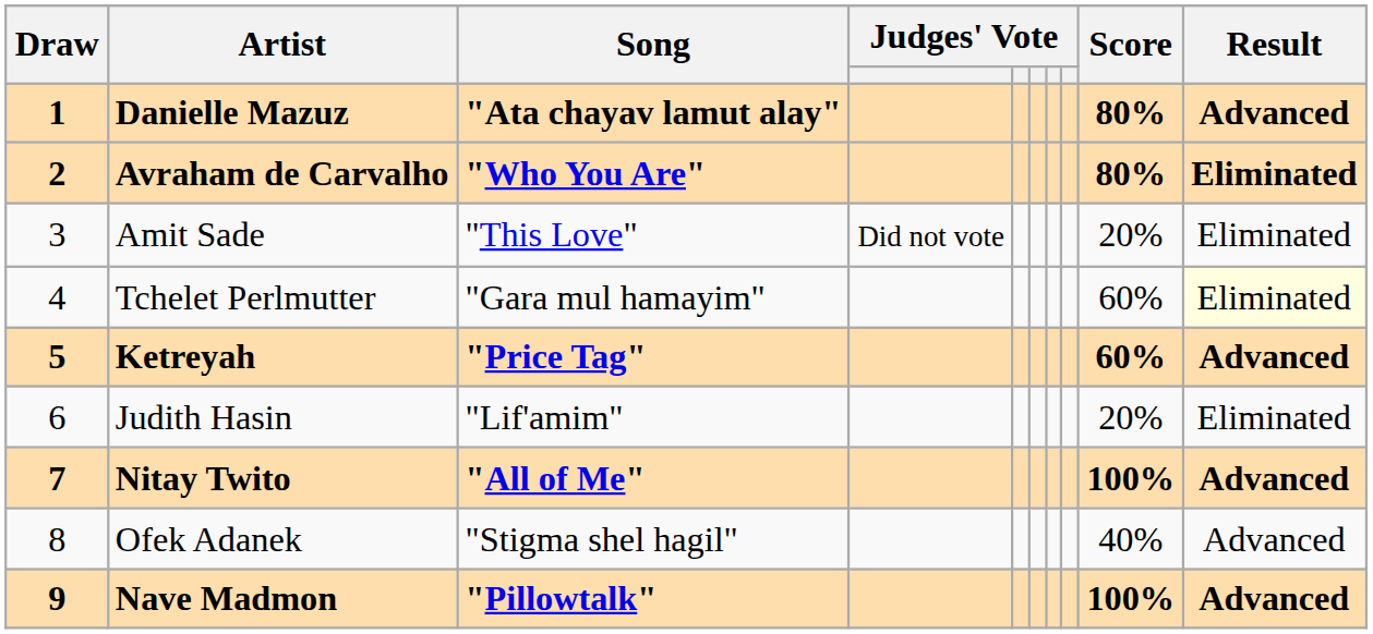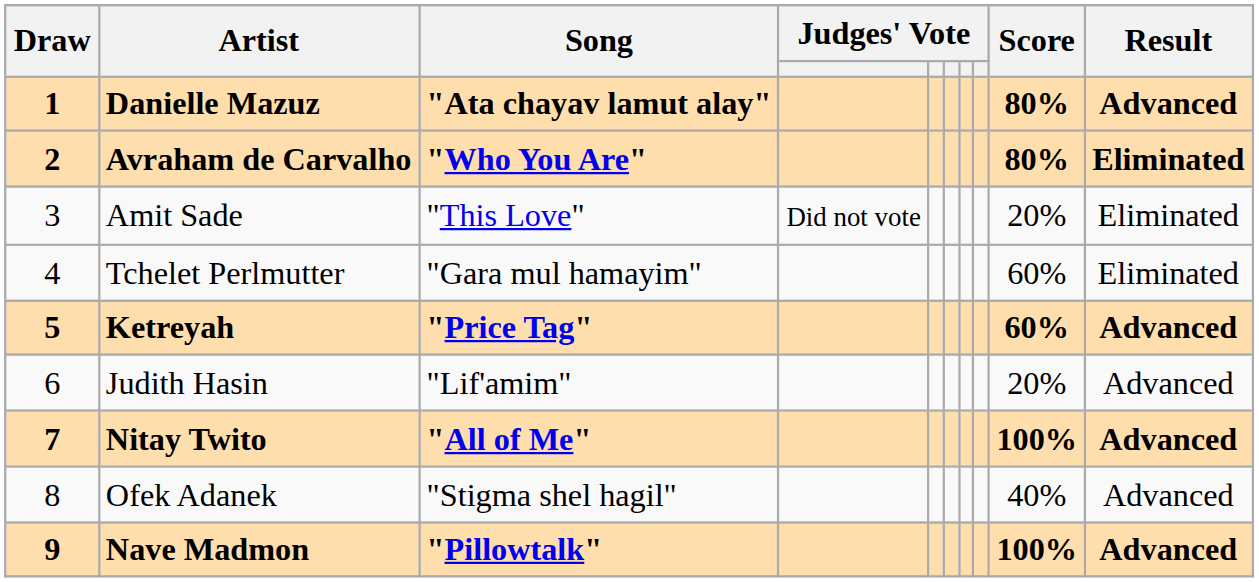 <table class="sortable wikitable" style="margin: 1em auto 1em auto; text-align:center; font-size:90%; line-height:18px;">
 <tr>
 </tr>
 <tr>
 <th rowspan="2">Draw</th>
 <th rowspan="2">Artist</th>
 <th rowspan="2">Song</th>
 <th colspan="5" class="unsortable">Judges' Vote</th>
 <th rowspan="2">Score</th>
 <th rowspan="2">Result</th>
 </tr>
 <tr>
 <th class="unsortable"></th>
 <th class="unsortable"></th>
 <th class="unsortable"></th>
 <th class="unsortable"></th>
 <th class="unsortable"></th>
 </tr>
 <tr style="font-weight:bold; background:navajowhite;">
 <td>1</td>
 <td align="left">Danielle Mazuz</td>
 <td align="left">"Ata chayav lamut alay"</td>
 <td></td>
 <td></td>
 <td></td>
 <td></td>
 <td></td>
 <td>80%</td>
 <td>Advanced</td>
 </tr>
 <tr style="font-weight:bold; background:navajowhite;">
 <td>2</td>
 <td align="left">Avraham de Carvalho</td>
 <td align="left">"<a href='#'>Who You Are</a>"</td>
 <td></td>
 <td></td>
 <td></td>
 <td></td>
 <td></td>
 <td>80%</td>
 <td>Eliminated</td>
 </tr>
 <tr>
 <td>3</td>
 <td align="left">Amit Sade</td>
 <td align="left">"<a href='#'>This Love</a>"</td>
 <td><small>Did not vote</small></td>
 <td></td>
 <td></td>
 <td></td>
 <td></td>
 <td>20%</td>
 <td>Eliminated</td>
 </tr>
 <tr>
 <td>4</td>
 <td align="left">Tchelet Perlmutter</td>
 <td align="left">"Gara mul hamayim"</td>
 <td></td>
 <td></td>
 <td></td>
 <td></td>
 <td></td>
 <td>60%</td>
-<td style="background: lightyellow;">Eliminated</td>
+<td>Eliminated</td>
 </tr>
 <tr style="font-weight:bold; background:navajowhite;">
 <td>5</td>
 <td align="left">Ketreyah</td>
 <td align="left">"<a href='#'>Price Tag</a>"</td>
 <td></td>
 <td></td>
 <td></td>
 <td></td>
 <td></td>
 <td>60%</td>
 <td>Advanced</td>
 </tr>
 <tr>
 <td>6</td>
 <td align="left">Judith Hasin</td>
 <td align="left">"Lif'amim"</td>
 <td></td>
 <td></td>
 <td></td>
 <td></td>
 <td></td>
 <td>20%</td>
-<td>Eliminated</td>
+<td>Advanced</td>
 </tr>
 <tr style="font-weight:bold; background:navajowhite;">
 <td>7</td>
 <td align="left">Nitay Twito</td>
 <td align="left">"<a href='#'>All of Me</a>"</td>
 <td></td>
 <td></td>
 <td></td>
 <td></td>
 <td></td>
 <td>100%</td>
 <td>Advanced</td>
 </tr>
 <tr>
 <td>8</td>
 <td align="left">Ofek Adanek</td>
 <td align="left">"Stigma shel hagil"</td>
 <td></td>
 <td></td>
 <td></td>
 <td></td>
 <td></td>
 <td>40%</td>
 <td>Advanced</td>
 </tr>
 <tr style="font-weight:bold; background:navajowhite;">
 <td>9</td>
 <td align="left">Nave Madmon</td>
 <td align="left">"<a href='#'>Pillowtalk</a>"</td>
 <td></td>
 <td></td>
 <td></td>
 <td></td>
 <td></td>
 <td>100%</td>
 <td>Advanced</td>
 </tr>
 </table>
